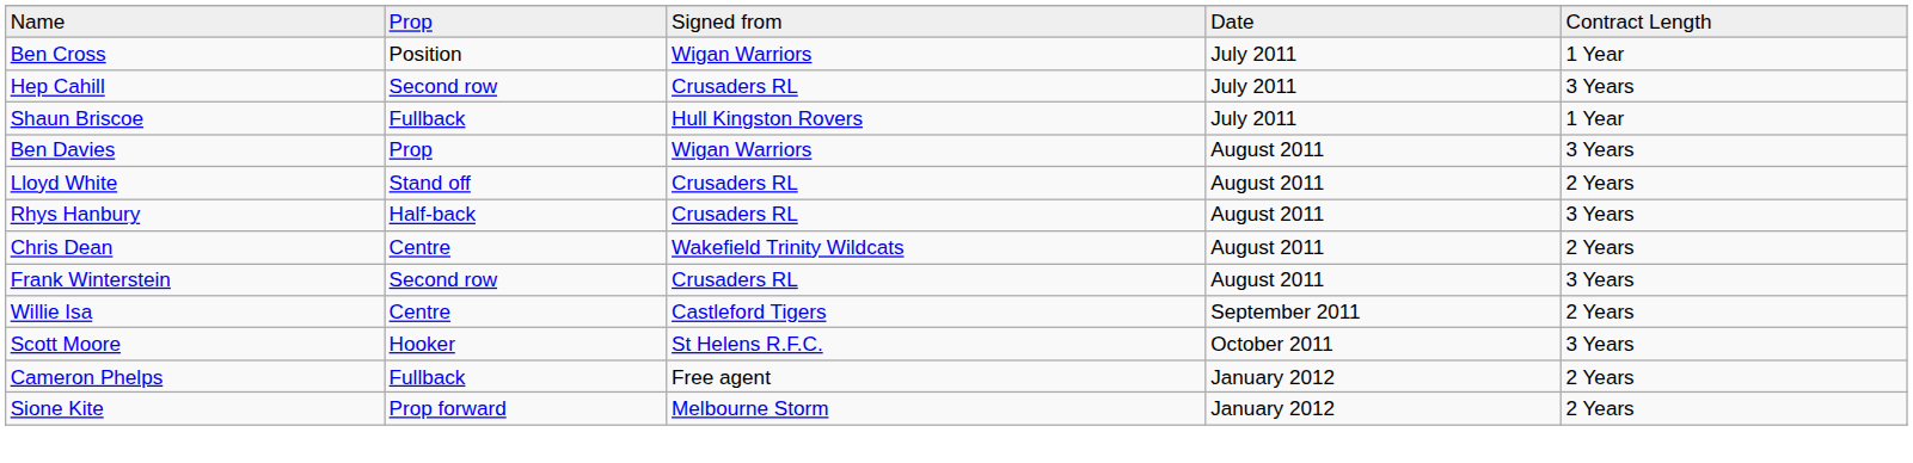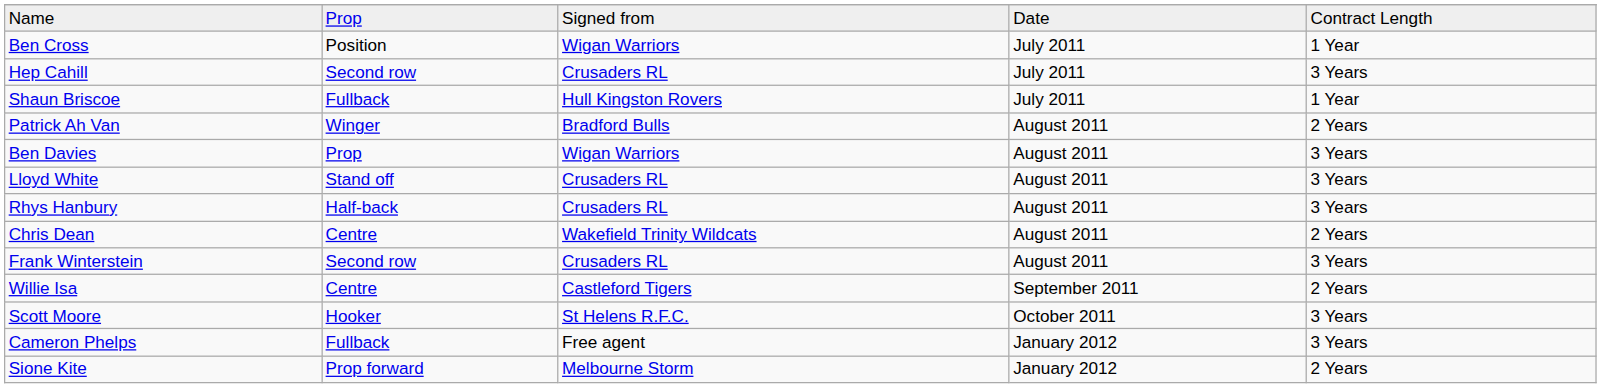 <table class="wikitable sortable" width="100%" style="font-size:85%">
 <tr bgcolor="#efefef">
 </tr>
 <tr bgcolor="#efefef">
 <td>Name</td>
 <td><a href='#'>Prop</a></td>
 <td>Signed from</td>
 <td>Date</td>
 <td>Contract Length</td>
 </tr>
 <tr>
 <td><a href='#'>Ben Cross</a></td>
 <td>Position</td>
 <td><a href='#'>Wigan Warriors</a></td>
 <td>July 2011</td>
 <td>1 Year</td>
 </tr>
 <tr>
 <td><a href='#'>Hep Cahill</a></td>
 <td><a href='#'>Second row</a></td>
 <td><a href='#'>Crusaders RL</a></td>
 <td>July 2011</td>
 <td>3 Years</td>
 </tr>
 <tr>
 <td><a href='#'>Shaun Briscoe</a></td>
 <td><a href='#'>Fullback</a></td>
 <td><a href='#'>Hull Kingston Rovers</a></td>
 <td>July 2011</td>
 <td>1 Year</td>
 </tr>
 <tr>
+<td><a href='#'>Patrick Ah Van</a></td>
+<td><a href='#'>Winger</a></td>
+<td><a href='#'>Bradford Bulls</a></td>
+<td>August 2011</td>
+<td>2 Years</td>
+</tr>
+<tr>
 <td><a href='#'>Ben Davies</a></td>
 <td><a href='#'>Prop</a></td>
 <td><a href='#'>Wigan Warriors</a></td>
 <td>August 2011</td>
 <td>3 Years</td>
 </tr>
 <tr>
 <td><a href='#'>Lloyd White</a></td>
 <td><a href='#'>Stand off</a></td>
 <td><a href='#'>Crusaders RL</a></td>
 <td>August 2011</td>
-<td>2 Years</td>
+<td>3 Years</td>
 </tr>
 <tr>
 <td><a href='#'>Rhys Hanbury</a></td>
 <td><a href='#'>Half-back</a></td>
 <td><a href='#'>Crusaders RL</a></td>
 <td>August 2011</td>
 <td>3 Years</td>
 </tr>
 <tr>
 <td><a href='#'>Chris Dean</a></td>
 <td><a href='#'>Centre</a></td>
 <td><a href='#'>Wakefield Trinity Wildcats</a></td>
 <td>August 2011</td>
 <td>2 Years</td>
 </tr>
 <tr>
 <td><a href='#'>Frank Winterstein</a></td>
 <td><a href='#'>Second row</a></td>
 <td><a href='#'>Crusaders RL</a></td>
 <td>August 2011</td>
 <td>3 Years</td>
 </tr>
 <tr>
 <td><a href='#'>Willie Isa</a></td>
 <td><a href='#'>Centre</a></td>
 <td><a href='#'>Castleford Tigers</a></td>
 <td>September 2011</td>
 <td>2 Years</td>
 </tr>
 <tr>
 <td><a href='#'>Scott Moore</a></td>
 <td><a href='#'>Hooker</a></td>
 <td><a href='#'>St Helens R.F.C.</a></td>
 <td>October 2011</td>
 <td>3 Years</td>
 </tr>
 <tr>
 <td><a href='#'>Cameron Phelps</a></td>
 <td><a href='#'>Fullback</a></td>
 <td>Free agent</td>
 <td>January 2012</td>
-<td>2 Years</td>
+<td>3 Years</td>
 </tr>
 <tr>
 <td><a href='#'>Sione Kite</a></td>
 <td><a href='#'>Prop forward</a></td>
 <td><a href='#'>Melbourne Storm</a></td>
 <td>January 2012</td>
 <td>2 Years</td>
 </tr>
 </table>
